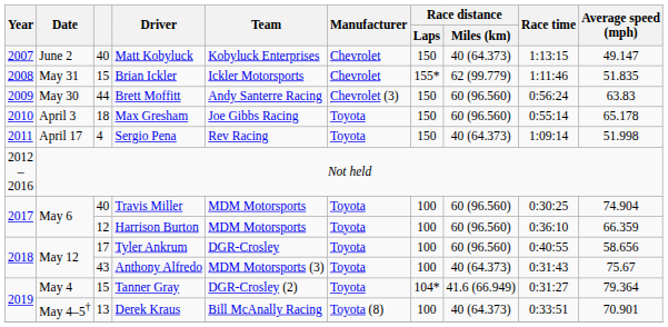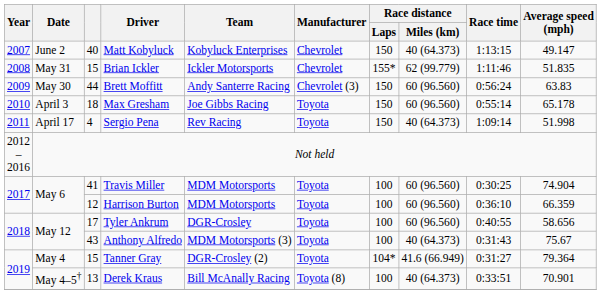 <table class="wikitable">
 <tr>
 <th rowspan="2">Year</th>
 <th rowspan="2">Date</th>
 <th rowspan="2"></th>
 <th rowspan="2">Driver</th>
 <th rowspan="2">Team</th>
 <th rowspan="2">Manufacturer</th>
 <th colspan="2">Race distance</th>
 <th rowspan="2">Race time</th>
 <th rowspan="2">Average speed<br>(mph)</th>
 </tr>
 <tr>
 <th>Laps</th>
 <th>Miles (km)</th>
 </tr>
 <tr>
 <td><a href='#'>2007</a></td>
 <td>June 2</td>
 <td>40</td>
 <td><a href='#'>Matt Kobyluck</a></td>
 <td><a href='#'>Kobyluck Enterprises</a></td>
 <td><a href='#'>Chevrolet</a></td>
 <td align="center">150</td>
 <td align="center">40 (64.373)</td>
 <td align="center">1:13:15</td>
 <td align="center">49.147</td>
 </tr>
 <tr>
 <td><a href='#'>2008</a></td>
 <td>May 31</td>
 <td>15</td>
 <td><a href='#'>Brian Ickler</a></td>
 <td><a href='#'>Ickler Motorsports</a></td>
 <td><a href='#'>Chevrolet</a></td>
 <td align="center">155*</td>
 <td align="center">62 (99.779)</td>
 <td align="center">1:11:46</td>
 <td align="center">51.835</td>
 </tr>
 <tr>
 <td><a href='#'>2009</a></td>
 <td>May 30</td>
 <td>44</td>
 <td><a href='#'>Brett Moffitt</a></td>
 <td><a href='#'>Andy Santerre Racing</a></td>
 <td><a href='#'>Chevrolet</a> (3)</td>
 <td align="center">150</td>
 <td align="center">60 (96.560)</td>
 <td align="center">0:56:24</td>
 <td align="center">63.83</td>
 </tr>
 <tr>
 <td><a href='#'>2010</a></td>
 <td>April 3</td>
 <td>18</td>
 <td><a href='#'>Max Gresham</a></td>
 <td><a href='#'>Joe Gibbs Racing</a></td>
 <td><a href='#'>Toyota</a></td>
 <td align="center">150</td>
 <td align="center">60 (96.560)</td>
 <td align="center">0:55:14</td>
 <td align="center">65.178</td>
 </tr>
 <tr>
 <td><a href='#'>2011</a></td>
 <td>April 17</td>
 <td>4</td>
 <td><a href='#'>Sergio Pena</a></td>
 <td><a href='#'>Rev Racing</a></td>
 <td><a href='#'>Toyota</a></td>
 <td align="center">150</td>
 <td align="center">40 (64.373)</td>
 <td align="center">1:09:14</td>
 <td align="center">51.998</td>
 </tr>
 <tr>
 <td align=center>2012<br>–<br>2016</td>
 <td colspan="10" align="center"><em>Not held</em></td>
 </tr>
 <tr>
 <td rowspan="2"><a href='#'>2017</a></td>
 <td rowspan="2">May 6</td>
-<td>40</td>
+<td>41</td>
 <td><a href='#'>Travis Miller</a></td>
 <td><a href='#'>MDM Motorsports</a></td>
 <td><a href='#'>Toyota</a></td>
 <td align="center">100</td>
 <td align="center">60 (96.560)</td>
 <td align="center">0:30:25</td>
 <td align="center">74.904</td>
 </tr>
 <tr>
 <td>12</td>
 <td><a href='#'>Harrison Burton</a></td>
 <td><a href='#'>MDM Motorsports</a></td>
 <td><a href='#'>Toyota</a></td>
 <td align="center">100</td>
 <td align="center">60 (96.560)</td>
 <td align="center">0:36:10</td>
 <td align="center">66.359</td>
 </tr>
 <tr>
 <td rowspan="2"><a href='#'>2018</a></td>
 <td rowspan="2">May 12</td>
 <td>17</td>
 <td><a href='#'>Tyler Ankrum</a></td>
 <td><a href='#'>DGR-Crosley</a></td>
 <td><a href='#'>Toyota</a></td>
 <td align="center">100</td>
 <td align="center">60 (96.560)</td>
 <td align="center">0:40:55</td>
 <td align="center">58.656</td>
 </tr>
 <tr>
 <td>43</td>
 <td><a href='#'>Anthony Alfredo</a></td>
 <td><a href='#'>MDM Motorsports</a> (3)</td>
 <td><a href='#'>Toyota</a></td>
 <td align="center">100</td>
 <td align="center">40 (64.373)</td>
 <td align="center">0:31:43</td>
 <td align="center">75.67</td>
 </tr>
 <tr>
 <td rowspan=2><a href='#'>2019</a></td>
 <td>May 4</td>
 <td>15</td>
 <td><a href='#'>Tanner Gray</a></td>
 <td><a href='#'>DGR-Crosley</a> (2)</td>
 <td><a href='#'>Toyota</a></td>
 <td align="center">104*</td>
 <td align="center">41.6 (66.949)</td>
 <td align="center">0:31:27</td>
 <td align="center">79.364</td>
 </tr>
 <tr>
 <td>May 4–5<sup>†</sup></td>
 <td>13</td>
 <td><a href='#'>Derek Kraus</a></td>
 <td><a href='#'>Bill McAnally Racing</a></td>
 <td><a href='#'>Toyota</a> (8)</td>
 <td align="center">100</td>
 <td align="center">40 (64.373)</td>
 <td align="center">0:33:51</td>
 <td align="center">70.901</td>
 </tr>
 <tr>
 </tr>
 </table>
